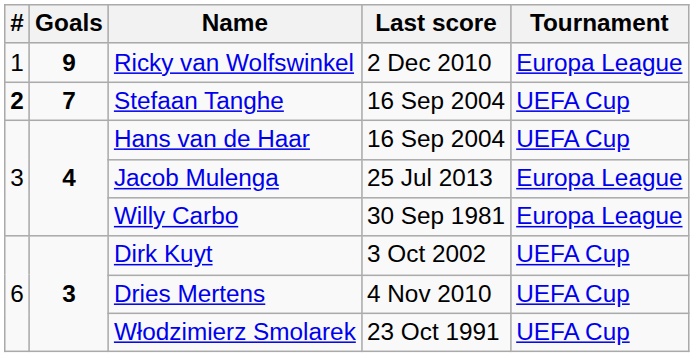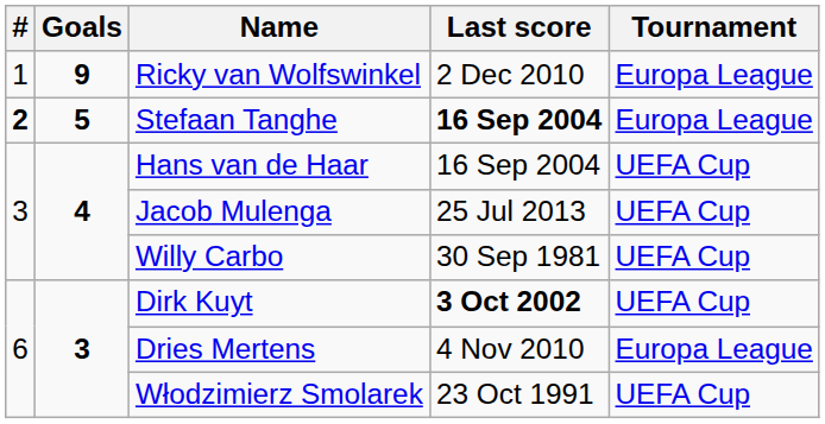 <table class="wikitable" style=text-align:left;>
 <tr>
 <th>#</th>
 <th>Goals</th>
 <th>Name</th>
 <th>Last score</th>
 <th>Tournament</th>
 </tr>
 <tr>
 <td align=center>1</td>
 <td align=center><strong>9</strong></td>
 <td> <a href='#'>Ricky van Wolfswinkel</a></td>
 <td>2 Dec 2010</td>
 <td><a href='#'>Europa League</a></td>
 </tr>
 <tr>
 <td align=center><strong>2</strong></td>
-<td align=center><strong>7</strong></td>
+<td align=center><strong>5</strong></td>
 <td> <a href='#'>Stefaan Tanghe</a></td>
-<td>16 Sep 2004</td>
-<td><a href='#'>UEFA Cup</a></td>
+<td><strong>16 Sep 2004</strong></td>
+<td><a href='#'>Europa League</a></td>
 </tr>
 <tr>
 <td rowspan="3" align=center>3</td>
 <td rowspan="3" align=center><strong>4</strong></td>
 <td> <a href='#'>Hans van de Haar</a></td>
 <td>16 Sep 2004</td>
 <td><a href='#'>UEFA Cup</a></td>
 </tr>
 <tr>
 <td> <a href='#'>Jacob Mulenga</a></td>
 <td>25 Jul 2013</td>
-<td><a href='#'>Europa League</a></td>
+<td><a href='#'>UEFA Cup</a></td>
 </tr>
 <tr>
 <td> <a href='#'>Willy Carbo</a></td>
 <td>30 Sep 1981</td>
-<td><a href='#'>Europa League</a></td>
+<td><a href='#'>UEFA Cup</a></td>
 </tr>
 <tr>
 <td rowspan="4" align=center>6</td>
 <td rowspan="4" align=center><strong>3</strong></td>
 <td> <a href='#'>Dirk Kuyt</a></td>
-<td>3 Oct 2002</td>
+<td><strong>3 Oct 2002</strong></td>
 <td><a href='#'>UEFA Cup</a></td>
 </tr>
 <tr>
 <td> <a href='#'>Dries Mertens</a></td>
 <td>4 Nov 2010</td>
-<td><a href='#'>UEFA Cup</a></td>
+<td><a href='#'>Europa League</a></td>
 </tr>
 <tr>
 <td> <a href='#'>Włodzimierz Smolarek</a></td>
 <td>23 Oct 1991</td>
 <td><a href='#'>UEFA Cup</a></td>
 </tr>
 </table>
